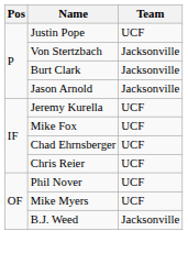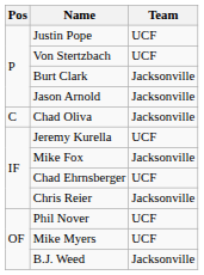 <table class=wikitable>
 <tr>
 <th>Pos</th>
 <th>Name</th>
 <th>Team</th>
 </tr>
 <tr>
 <td rowspan=4>P</td>
 <td>Justin Pope</td>
 <td>UCF</td>
 </tr>
 <tr>
 <td>Von Stertzbach</td>
-<td>Jacksonville</td>
+<td>UCF</td>
 </tr>
 <tr>
 <td>Burt Clark</td>
 <td>Jacksonville</td>
 </tr>
 <tr>
 <td>Jason Arnold</td>
 <td>Jacksonville</td>
 </tr>
 <tr>
+<td>C</td>
+<td>Chad Oliva</td>
+<td>Jacksonville</td>
+</tr>
+<tr>
 <td rowspan=4>IF</td>
 <td>Jeremy Kurella</td>
 <td>UCF</td>
 </tr>
 <tr>
 <td>Mike Fox</td>
-<td>UCF</td>
+<td>Jacksonville</td>
 </tr>
 <tr>
 <td>Chad Ehrnsberger</td>
 <td>UCF</td>
 </tr>
 <tr>
 <td>Chris Reier</td>
-<td>UCF</td>
+<td>Jacksonville</td>
 </tr>
 <tr>
 <td rowspan=3>OF</td>
 <td>Phil Nover</td>
 <td>UCF</td>
 </tr>
 <tr>
 <td>Mike Myers</td>
 <td>UCF</td>
 </tr>
 <tr>
 <td>B.J. Weed</td>
 <td>Jacksonville</td>
 </tr>
 </table>
